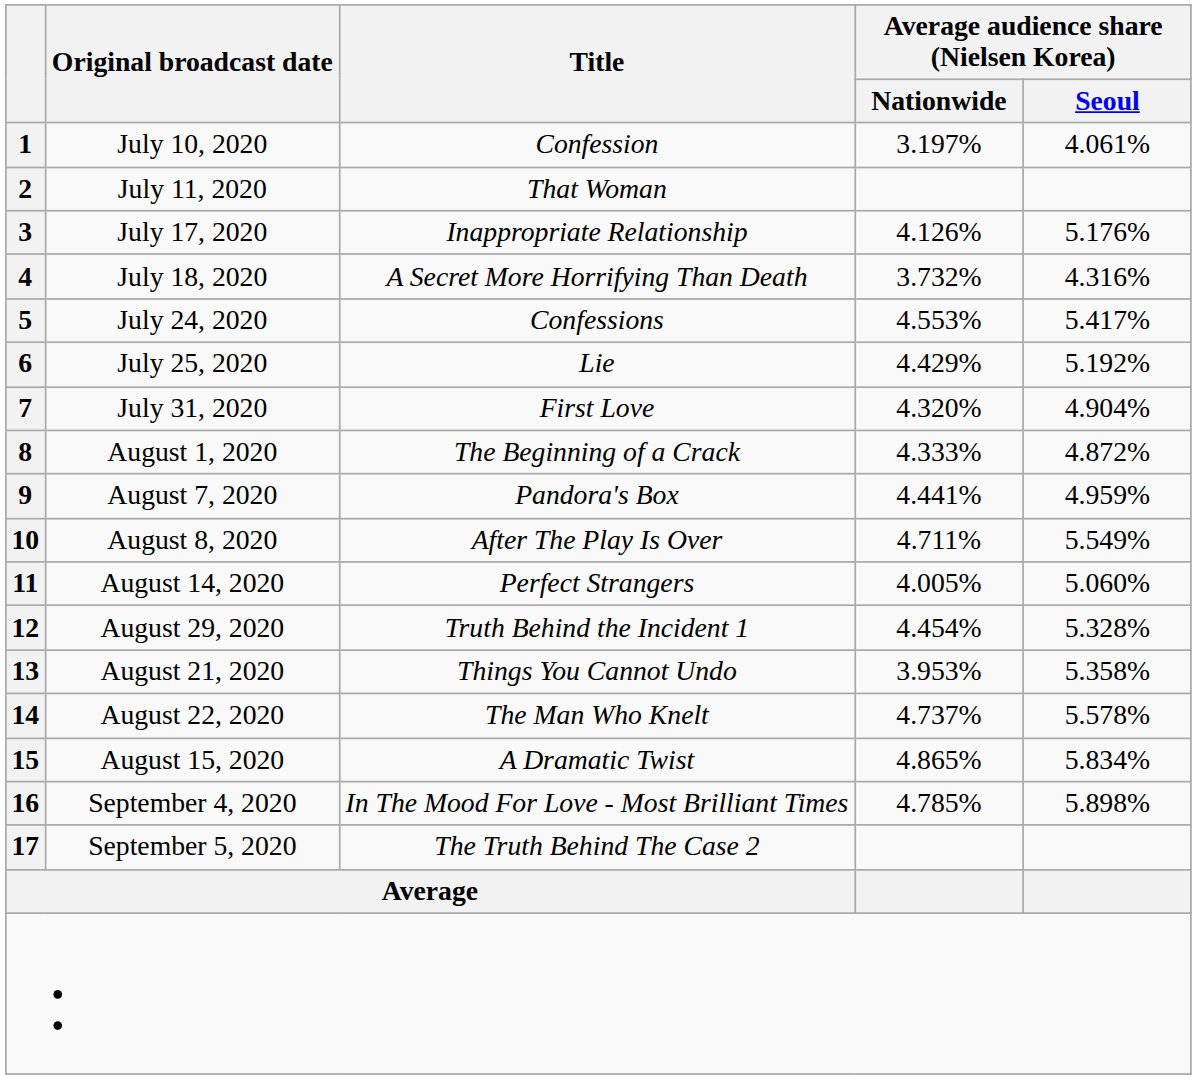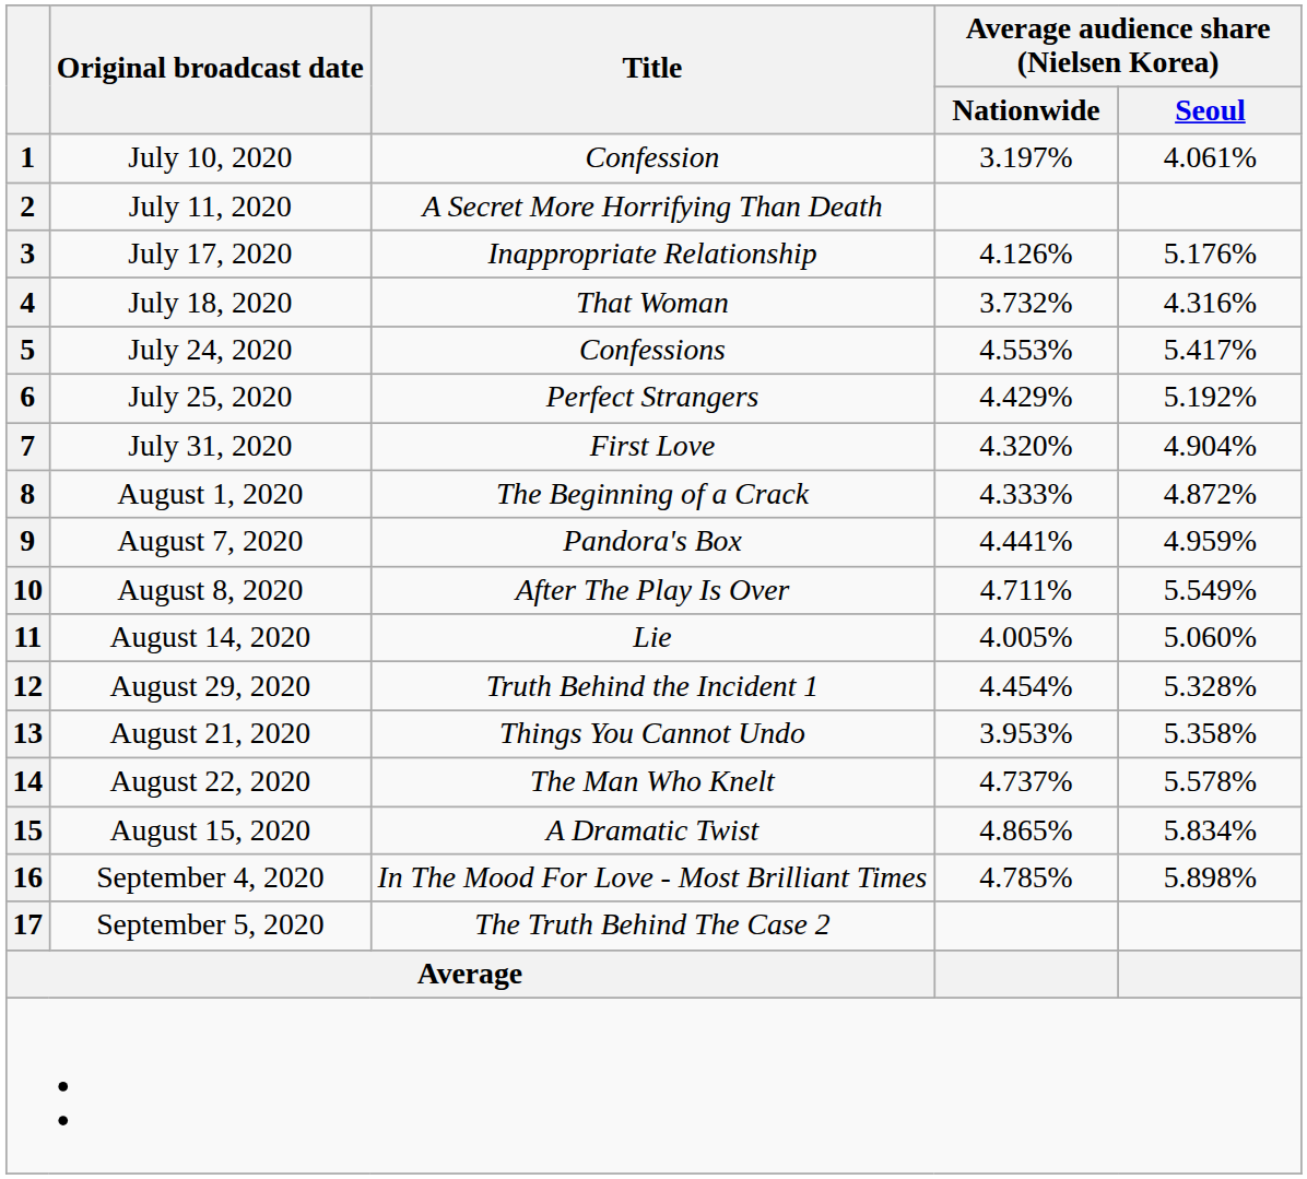 <table class="wikitable" style="text-align:center;max-width:750px; margin-left: auto; margin-right: auto; border: none;">
 <tr>
 </tr>
 <tr>
 <th rowspan="2"></th>
 <th rowspan="2">Original broadcast date</th>
 <th rowspan="2">Title</th>
 <th colspan="2">Average audience share<br>(Nielsen Korea)</th>
 </tr>
 <tr>
 <th width="90">Nationwide</th>
 <th width="90"><a href='#'>Seoul</a></th>
 </tr>
 <tr>
 <th>1</th>
 <td>July 10, 2020</td>
 <td><em>Confession</em></td>
 <td>3.197%</td>
 <td>4.061%</td>
 </tr>
 <tr>
 <th>2</th>
 <td>July 11, 2020</td>
-<td><em>That Woman</em></td>
+<td><em>A Secret More Horrifying Than Death</em></td>
 <td></td>
 <td></td>
 </tr>
 <tr>
 <th>3</th>
 <td>July 17, 2020</td>
 <td><em>Inappropriate Relationship</em></td>
 <td>4.126%</td>
 <td>5.176%</td>
 </tr>
 <tr>
 <th>4</th>
 <td>July 18, 2020</td>
-<td><em>A Secret More Horrifying Than Death</em></td>
+<td><em>That Woman</em></td>
 <td>3.732%</td>
 <td>4.316%</td>
 </tr>
 <tr>
 <th>5</th>
 <td>July 24, 2020</td>
 <td><em>Confessions</em></td>
 <td>4.553%</td>
 <td>5.417%</td>
 </tr>
 <tr>
 <th>6</th>
 <td>July 25, 2020</td>
-<td><em>Lie</em></td>
+<td><em>Perfect Strangers</em></td>
 <td>4.429%</td>
 <td>5.192%</td>
 </tr>
 <tr>
 <th>7</th>
 <td>July 31, 2020</td>
 <td><em>First Love</em></td>
 <td>4.320%</td>
 <td>4.904%</td>
 </tr>
 <tr>
 <th>8</th>
 <td>August 1, 2020</td>
 <td><em>The Beginning of a Crack</em></td>
 <td>4.333%</td>
 <td>4.872%</td>
 </tr>
 <tr>
 <th>9</th>
 <td>August 7, 2020</td>
 <td><em>Pandora's Box</em></td>
 <td>4.441%</td>
 <td>4.959%</td>
 </tr>
 <tr>
 <th>10</th>
 <td>August 8, 2020</td>
 <td><em>After The Play Is Over</em></td>
 <td>4.711%</td>
 <td>5.549%</td>
 </tr>
 <tr>
 <th>11</th>
 <td>August 14, 2020</td>
-<td><em>Perfect Strangers</em></td>
+<td><em>Lie</em></td>
 <td>4.005%</td>
 <td>5.060%</td>
 </tr>
 <tr>
 <th>12</th>
 <td>August 29, 2020</td>
 <td><em>Truth Behind the Incident 1</em></td>
 <td>4.454%</td>
 <td>5.328%</td>
 </tr>
 <tr>
 <th>13</th>
 <td>August 21, 2020</td>
 <td><em>Things You Cannot Undo</em></td>
 <td>3.953%</td>
 <td>5.358%</td>
 </tr>
 <tr>
 <th>14</th>
 <td>August 22, 2020</td>
 <td><em>The Man Who Knelt</em></td>
 <td>4.737%</td>
 <td>5.578%</td>
 </tr>
 <tr>
 <th>15</th>
 <td>August 15, 2020</td>
 <td><em>A Dramatic Twist</em></td>
 <td>4.865%</td>
 <td>5.834%</td>
 </tr>
 <tr>
 <th>16</th>
 <td>September 4, 2020</td>
 <td><em>In The Mood For Love - Most Brilliant Times</em></td>
 <td>4.785%</td>
 <td>5.898%</td>
 </tr>
 <tr>
 <th>17</th>
 <td>September 5, 2020</td>
 <td><em>The Truth Behind The Case 2</em></td>
 <td></td>
 <td></td>
 </tr>
 <tr>
 <th colspan="3">Average</th>
 <th></th>
 <th></th>
 </tr>
 <tr>
 <td colspan="6"><br><ul><li></li><li></li></ul></td>
 </tr>
 </table>
